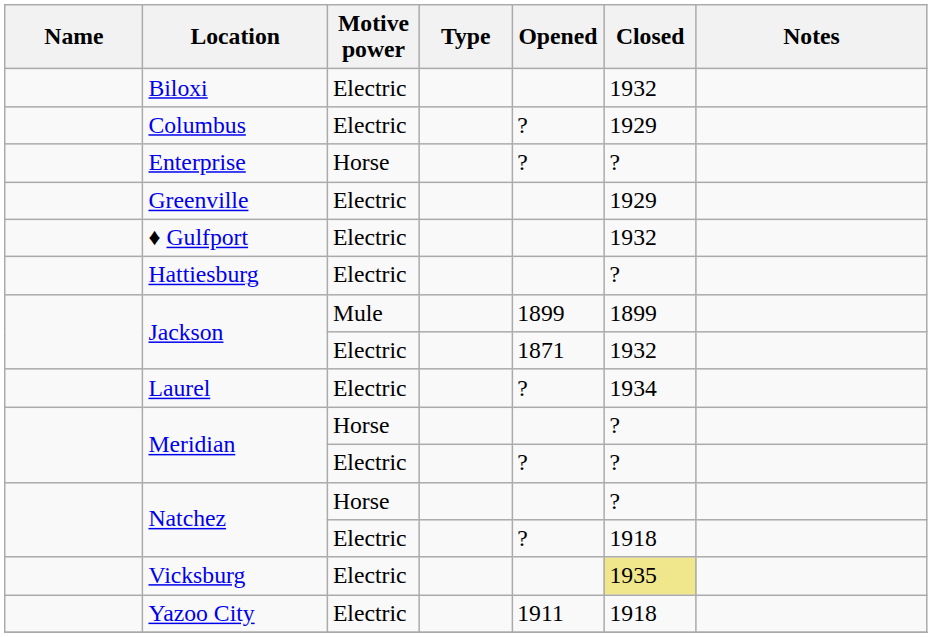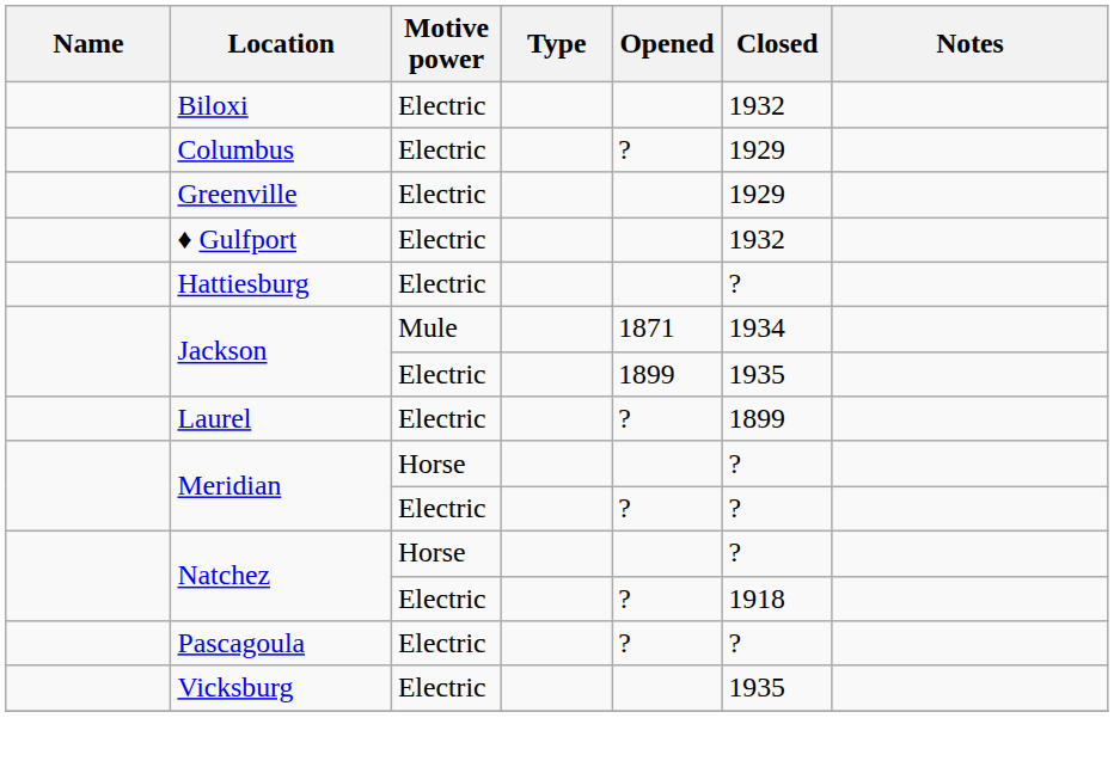 <table class="wikitable sortable" width=100%>
 <tr>
 <th width=15%>Name</th>
 <th width=20%>Location</th>
 <th width=10%>Motive power</th>
 <th width=10%>Type</th>
 <th width=10%>Opened</th>
 <th width=10%>Closed</th>
 <th class="unsortable" width=25%>Notes</th>
 </tr>
 <tr>
 <td> </td>
 <td><a href='#'>Biloxi</a></td>
 <td>Electric</td>
 <td> </td>
 <td></td>
 <td>1932</td>
 <td> </td>
 </tr>
 <tr>
 <td> </td>
 <td><a href='#'>Columbus</a></td>
 <td>Electric</td>
 <td> </td>
 <td>?</td>
 <td>1929</td>
-<td> </td>
-</tr>
-<tr>
-<td> </td>
-<td><a href='#'>Enterprise</a></td>
-<td>Horse</td>
-<td> </td>
-<td>?</td>
-<td>?</td>
 <td> </td>
 </tr>
 <tr>
 <td> </td>
 <td><a href='#'>Greenville</a></td>
 <td>Electric</td>
 <td> </td>
 <td></td>
 <td>1929</td>
 <td> </td>
 </tr>
 <tr>
 <td> </td>
 <td>♦ <a href='#'>Gulfport</a></td>
 <td>Electric</td>
 <td> </td>
 <td></td>
 <td>1932</td>
 <td> </td>
 </tr>
 <tr>
 <td> </td>
 <td><a href='#'>Hattiesburg</a></td>
 <td>Electric</td>
 <td> </td>
 <td></td>
 <td>?</td>
 <td> </td>
 </tr>
 <tr>
 <td rowspan="2"> </td>
 <td rowspan="2"><a href='#'>Jackson</a></td>
 <td>Mule</td>
 <td> </td>
-<td>1899</td>
-<td>1899</td>
+<td>1871</td>
+<td>1934</td>
 <td> </td>
 </tr>
 <tr>
 <td>Electric</td>
 <td> </td>
-<td>1871</td>
-<td>1932</td>
+<td>1899</td>
+<td>1935</td>
 <td> </td>
 </tr>
 <tr>
 <td> </td>
 <td><a href='#'>Laurel</a></td>
 <td>Electric</td>
 <td> </td>
 <td>?</td>
-<td>1934</td>
+<td>1899</td>
 <td> </td>
 </tr>
 <tr>
 <td rowspan="2"> </td>
 <td rowspan="2"><a href='#'>Meridian</a></td>
 <td>Horse</td>
 <td> </td>
 <td></td>
 <td>?</td>
 <td> </td>
 </tr>
 <tr>
 <td>Electric</td>
 <td> </td>
 <td>?</td>
 <td>?</td>
 <td> </td>
 </tr>
 <tr>
 <td rowspan="2"> </td>
 <td rowspan="2"><a href='#'>Natchez</a></td>
 <td>Horse</td>
 <td> </td>
 <td></td>
 <td>?</td>
 <td> </td>
 </tr>
 <tr>
 <td>Electric</td>
 <td> </td>
 <td>?</td>
 <td>1918</td>
 <td> </td>
 </tr>
 <tr>
 <td> </td>
+<td><a href='#'>Pascagoula</a></td>
+<td>Electric</td>
+<td> </td>
+<td>?</td>
+<td>?</td>
+<td> </td>
+</tr>
+<tr>
+<td> </td>
 <td><a href='#'>Vicksburg</a></td>
 <td>Electric</td>
 <td> </td>
 <td></td>
-<td style="background: khaki;">1935</td>
-<td> </td>
-</tr>
-<tr>
-<td> </td>
-<td><a href='#'>Yazoo City</a></td>
-<td>Electric</td>
-<td> </td>
-<td>1911</td>
-<td>1918</td>
+<td>1935</td>
 <td> </td>
 </tr>
 <tr>
 </tr>
 </table>
